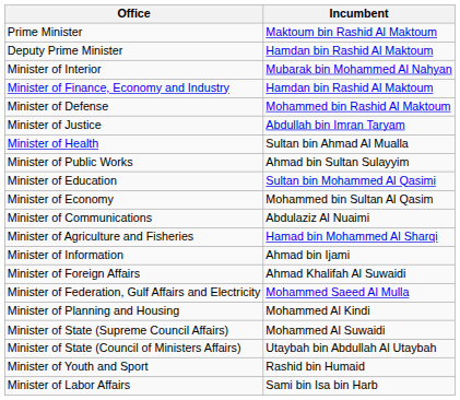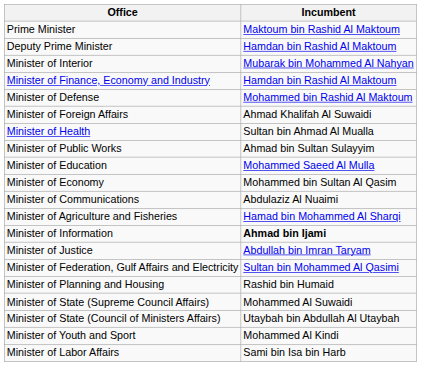 <table class="wikitable">
 <tr>
 <th>Office</th>
 <th>Incumbent</th>
 </tr>
 <tr>
 <td>Prime Minister</td>
 <td><a href='#'>Maktoum bin Rashid Al Maktoum</a></td>
 </tr>
 <tr>
 <td>Deputy Prime Minister</td>
 <td><a href='#'>Hamdan bin Rashid Al Maktoum</a></td>
 </tr>
 <tr>
 <td>Minister of Interior</td>
 <td><a href='#'>Mubarak bin Mohammed Al Nahyan</a></td>
 </tr>
 <tr>
 <td><a href='#'>Minister of Finance, Economy and Industry</a></td>
 <td><a href='#'>Hamdan bin Rashid Al Maktoum</a></td>
 </tr>
 <tr>
 <td>Minister of Defense</td>
 <td><a href='#'>Mohammed bin Rashid Al Maktoum</a></td>
 </tr>
 <tr>
-<td>Minister of Justice</td>
-<td><a href='#'>Abdullah bin Imran Taryam</a></td>
+<td>Minister of Foreign Affairs</td>
+<td>Ahmad Khalifah Al Suwaidi</td>
 </tr>
 <tr>
 <td><a href='#'>Minister of Health</a></td>
 <td>Sultan bin Ahmad Al Mualla</td>
 </tr>
 <tr>
 <td>Minister of Public Works</td>
 <td>Ahmad bin Sultan Sulayyim</td>
 </tr>
 <tr>
 <td>Minister of Education</td>
-<td><a href='#'>Sultan bin Mohammed Al Qasimi</a></td>
+<td><a href='#'>Mohammed Saeed Al Mulla</a></td>
 </tr>
 <tr>
 <td>Minister of Economy</td>
 <td>Mohammed bin Sultan Al Qasim</td>
 </tr>
 <tr>
 <td>Minister of Communications</td>
 <td>Abdulaziz Al Nuaimi</td>
 </tr>
 <tr>
 <td>Minister of Agriculture and Fisheries</td>
 <td><a href='#'>Hamad bin Mohammed Al Sharqi</a></td>
 </tr>
 <tr>
 <td>Minister of Information</td>
-<td>Ahmad bin Ijami</td>
+<td><strong>Ahmad bin Ijami</strong></td>
 </tr>
 <tr>
-<td>Minister of Foreign Affairs</td>
-<td>Ahmad Khalifah Al Suwaidi</td>
+<td>Minister of Justice</td>
+<td><a href='#'>Abdullah bin Imran Taryam</a></td>
 </tr>
 <tr>
 <td>Minister of Federation, Gulf Affairs and Electricity</td>
-<td><a href='#'>Mohammed Saeed Al Mulla</a></td>
+<td><a href='#'>Sultan bin Mohammed Al Qasimi</a></td>
 </tr>
 <tr>
 <td>Minister of  Planning and Housing</td>
-<td>Mohammed Al Kindi</td>
+<td>Rashid bin Humaid</td>
 </tr>
 <tr>
 <td>Minister of State (Supreme Council Affairs)</td>
 <td>Mohammed Al Suwaidi</td>
 </tr>
 <tr>
 <td>Minister of State (Council of Ministers Affairs)</td>
 <td>Utaybah bin Abdullah Al Utaybah</td>
 </tr>
 <tr>
 <td>Minister of Youth and Sport</td>
-<td>Rashid bin Humaid</td>
+<td>Mohammed Al Kindi</td>
 </tr>
 <tr>
 <td>Minister of Labor Affairs</td>
 <td>Sami bin Isa bin Harb</td>
 </tr>
 </table>
